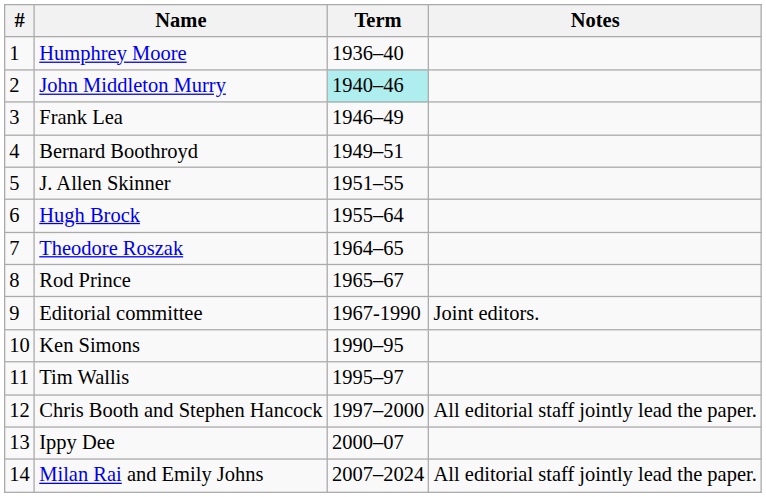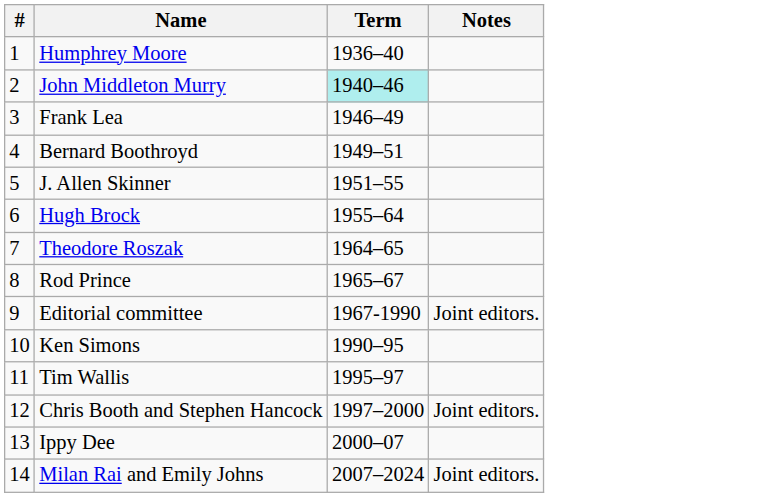 <table class="wikitable">
 <tr>
 <th>#</th>
 <th>Name</th>
 <th>Term</th>
 <th>Notes</th>
 </tr>
 <tr>
 <td>1</td>
 <td><a href='#'>Humphrey Moore</a></td>
 <td>1936–40</td>
 <td></td>
 </tr>
 <tr>
 <td>2</td>
 <td><a href='#'>John Middleton Murry</a></td>
 <td style="background: paleturquoise;">1940–46</td>
 <td></td>
 </tr>
 <tr>
 <td>3</td>
 <td>Frank Lea</td>
 <td>1946–49</td>
 <td></td>
 </tr>
 <tr>
 <td>4</td>
 <td>Bernard Boothroyd</td>
 <td>1949–51</td>
 <td></td>
 </tr>
 <tr>
 <td>5</td>
 <td>J. Allen Skinner</td>
 <td>1951–55</td>
 <td></td>
 </tr>
 <tr>
 <td>6</td>
 <td><a href='#'>Hugh Brock</a></td>
 <td>1955–64</td>
 <td></td>
 </tr>
 <tr>
 <td>7</td>
 <td><a href='#'>Theodore Roszak</a></td>
 <td>1964–65</td>
 <td></td>
 </tr>
 <tr>
 <td>8</td>
 <td>Rod Prince</td>
 <td>1965–67</td>
 <td></td>
 </tr>
 <tr>
 <td>9</td>
 <td>Editorial committee</td>
 <td>1967-1990</td>
 <td>Joint editors.</td>
 </tr>
 <tr>
 <td>10</td>
 <td>Ken Simons</td>
 <td>1990–95</td>
 <td></td>
 </tr>
 <tr>
 <td>11</td>
 <td>Tim Wallis</td>
 <td>1995–97</td>
 <td></td>
 </tr>
 <tr>
 <td>12</td>
 <td>Chris Booth and Stephen Hancock</td>
 <td>1997–2000</td>
-<td>All editorial staff jointly lead the paper.</td>
+<td>Joint editors.</td>
 </tr>
 <tr>
 <td>13</td>
 <td>Ippy Dee</td>
 <td>2000–07</td>
 <td></td>
 </tr>
 <tr>
 <td>14</td>
 <td><a href='#'>Milan Rai</a> and Emily Johns</td>
 <td>2007–2024</td>
-<td>All editorial staff jointly lead the paper.</td>
+<td>Joint editors.</td>
 </tr>
 </table>
